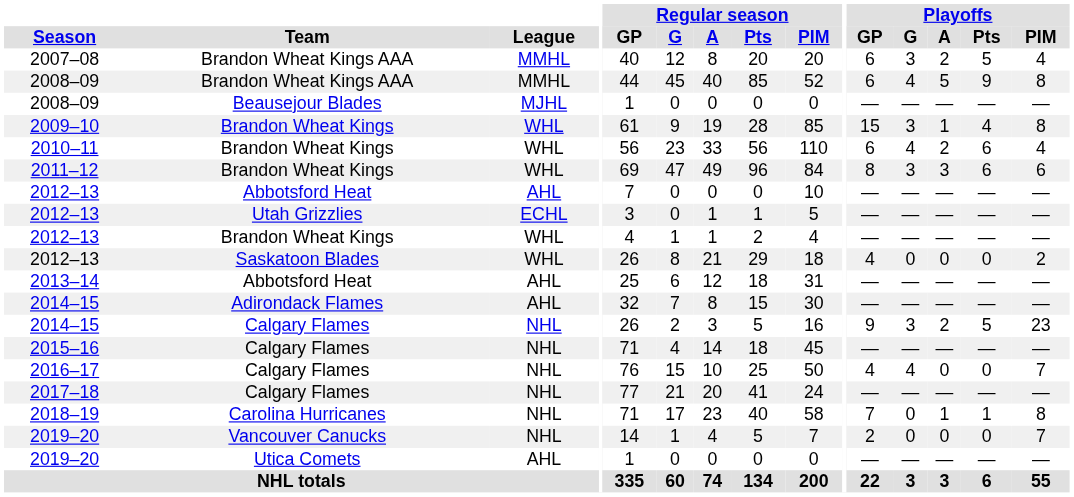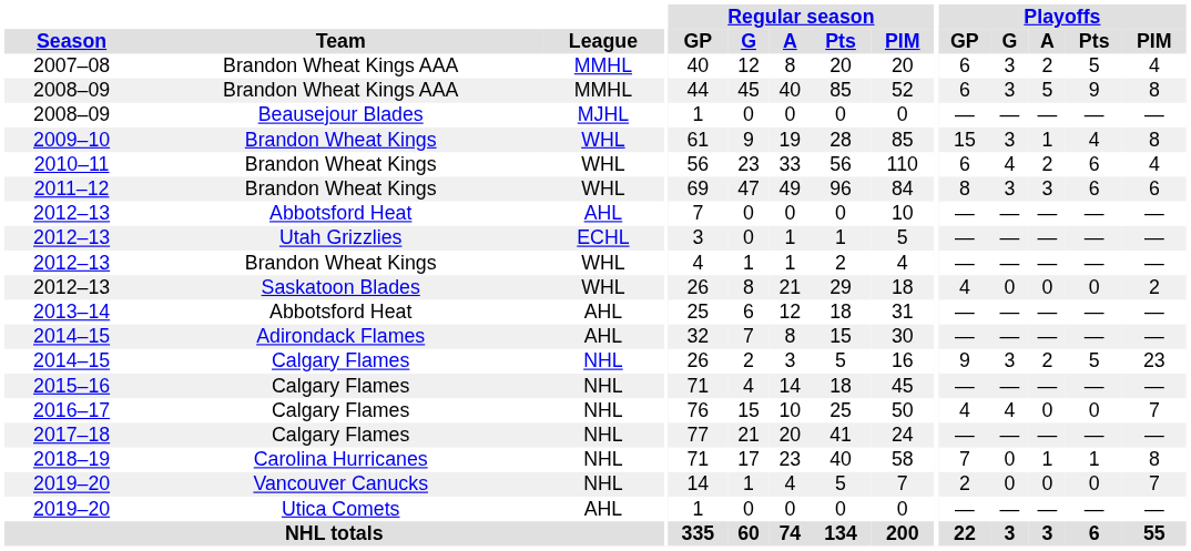 <table border="0" cellpadding="1" cellspacing="0" style="text-align:center; width:60em">
 <tr bgcolor="#e0e0e0">
 <th colspan="3" bgcolor="#ffffff"></th>
 <th rowspan="99" bgcolor="#ffffff"></th>
 <th colspan="5"><a href='#'>Regular season</a></th>
 <th rowspan="99" bgcolor="#ffffff"></th>
 <th colspan="5"><a href='#'>Playoffs</a></th>
 </tr>
 <tr bgcolor="#e0e0e0">
 <th><a href='#'>Season</a></th>
 <th>Team</th>
 <th>League</th>
 <th>GP</th>
 <th><a href='#'>G</a></th>
 <th><a href='#'>A</a></th>
 <th><a href='#'>Pts</a></th>
 <th><a href='#'>PIM</a></th>
 <th>GP</th>
 <th>G</th>
 <th>A</th>
 <th>Pts</th>
 <th>PIM</th>
 </tr>
 <tr>
 <td>2007–08</td>
 <td>Brandon Wheat Kings AAA</td>
 <td><a href='#'>MMHL</a></td>
 <td>40</td>
 <td>12</td>
 <td>8</td>
 <td>20</td>
 <td>20</td>
 <td>6</td>
 <td>3</td>
 <td>2</td>
 <td>5</td>
 <td>4</td>
 </tr>
 <tr bgcolor="#f0f0f0">
 <td>2008–09</td>
 <td>Brandon Wheat Kings AAA</td>
 <td>MMHL</td>
 <td>44</td>
 <td>45</td>
 <td>40</td>
 <td>85</td>
 <td>52</td>
 <td>6</td>
-<td>4</td>
+<td>3</td>
 <td>5</td>
 <td>9</td>
 <td>8</td>
 </tr>
 <tr>
 <td>2008–09</td>
 <td><a href='#'>Beausejour Blades</a></td>
 <td><a href='#'>MJHL</a></td>
 <td>1</td>
 <td>0</td>
 <td>0</td>
 <td>0</td>
 <td>0</td>
 <td>—</td>
 <td>—</td>
 <td>—</td>
 <td>—</td>
 <td>—</td>
 </tr>
 <tr bgcolor="#f0f0f0">
 <td><a href='#'>2009–10</a></td>
 <td><a href='#'>Brandon Wheat Kings</a></td>
 <td><a href='#'>WHL</a></td>
 <td>61</td>
 <td>9</td>
 <td>19</td>
 <td>28</td>
 <td>85</td>
 <td>15</td>
 <td>3</td>
 <td>1</td>
 <td>4</td>
 <td>8</td>
 </tr>
 <tr ALIGN="center">
 <td><a href='#'>2010–11</a></td>
 <td>Brandon Wheat Kings</td>
 <td>WHL</td>
 <td>56</td>
 <td>23</td>
 <td>33</td>
 <td>56</td>
 <td>110</td>
 <td>6</td>
 <td>4</td>
 <td>2</td>
 <td>6</td>
 <td>4</td>
 </tr>
 <tr bgcolor="#f0f0f0">
 <td><a href='#'>2011–12</a></td>
 <td>Brandon Wheat Kings</td>
 <td>WHL</td>
 <td>69</td>
 <td>47</td>
 <td>49</td>
 <td>96</td>
 <td>84</td>
 <td>8</td>
 <td>3</td>
 <td>3</td>
 <td>6</td>
 <td>6</td>
 </tr>
 <tr>
 <td><a href='#'>2012–13</a></td>
 <td><a href='#'>Abbotsford Heat</a></td>
 <td><a href='#'>AHL</a></td>
 <td>7</td>
 <td>0</td>
 <td>0</td>
 <td>0</td>
 <td>10</td>
 <td>—</td>
 <td>—</td>
 <td>—</td>
 <td>—</td>
 <td>—</td>
 </tr>
 <tr bgcolor="#f0f0f0">
 <td><a href='#'>2012–13</a></td>
 <td><a href='#'>Utah Grizzlies</a></td>
 <td><a href='#'>ECHL</a></td>
 <td>3</td>
 <td>0</td>
 <td>1</td>
 <td>1</td>
 <td>5</td>
 <td>—</td>
 <td>—</td>
 <td>—</td>
 <td>—</td>
 <td>—</td>
 </tr>
 <tr>
 <td><a href='#'>2012–13</a></td>
 <td>Brandon Wheat Kings</td>
 <td>WHL</td>
 <td>4</td>
 <td>1</td>
 <td>1</td>
 <td>2</td>
 <td>4</td>
 <td>—</td>
 <td>—</td>
 <td>—</td>
 <td>—</td>
 <td>—</td>
 </tr>
 <tr bgcolor="#f0f0f0">
 <td>2012–13</td>
 <td><a href='#'>Saskatoon Blades</a></td>
 <td>WHL</td>
 <td>26</td>
 <td>8</td>
 <td>21</td>
 <td>29</td>
 <td>18</td>
 <td>4</td>
 <td>0</td>
 <td>0</td>
 <td>0</td>
 <td>2</td>
 </tr>
 <tr>
 <td><a href='#'>2013–14</a></td>
 <td>Abbotsford Heat</td>
 <td>AHL</td>
 <td>25</td>
 <td>6</td>
 <td>12</td>
 <td>18</td>
 <td>31</td>
 <td>—</td>
 <td>—</td>
 <td>—</td>
 <td>—</td>
 <td>—</td>
 </tr>
 <tr bgcolor="#f0f0f0">
 <td><a href='#'>2014–15</a></td>
 <td><a href='#'>Adirondack Flames</a></td>
 <td>AHL</td>
 <td>32</td>
 <td>7</td>
 <td>8</td>
 <td>15</td>
 <td>30</td>
 <td>—</td>
 <td>—</td>
 <td>—</td>
 <td>—</td>
 <td>—</td>
 </tr>
 <tr>
 <td><a href='#'>2014–15</a></td>
 <td><a href='#'>Calgary Flames</a></td>
 <td><a href='#'>NHL</a></td>
 <td>26</td>
 <td>2</td>
 <td>3</td>
 <td>5</td>
 <td>16</td>
 <td>9</td>
 <td>3</td>
 <td>2</td>
 <td>5</td>
 <td>23</td>
 </tr>
 <tr bgcolor="#f0f0f0">
 <td><a href='#'>2015–16</a></td>
 <td>Calgary Flames</td>
 <td>NHL</td>
 <td>71</td>
 <td>4</td>
 <td>14</td>
 <td>18</td>
 <td>45</td>
 <td>—</td>
 <td>—</td>
 <td>—</td>
 <td>—</td>
 <td>—</td>
 </tr>
 <tr>
 <td><a href='#'>2016–17</a></td>
 <td>Calgary Flames</td>
 <td>NHL</td>
 <td>76</td>
 <td>15</td>
 <td>10</td>
 <td>25</td>
 <td>50</td>
 <td>4</td>
 <td>4</td>
 <td>0</td>
 <td>0</td>
 <td>7</td>
 </tr>
 <tr bgcolor="#f0f0f0">
 <td><a href='#'>2017–18</a></td>
 <td>Calgary Flames</td>
 <td>NHL</td>
 <td>77</td>
 <td>21</td>
 <td>20</td>
 <td>41</td>
 <td>24</td>
 <td>—</td>
 <td>—</td>
 <td>—</td>
 <td>—</td>
 <td>—</td>
 </tr>
 <tr>
 <td><a href='#'>2018–19</a></td>
 <td><a href='#'>Carolina Hurricanes</a></td>
 <td>NHL</td>
 <td>71</td>
 <td>17</td>
 <td>23</td>
 <td>40</td>
 <td>58</td>
 <td>7</td>
 <td>0</td>
 <td>1</td>
 <td>1</td>
 <td>8</td>
 </tr>
 <tr bgcolor="#f0f0f0">
 <td><a href='#'>2019–20</a></td>
 <td><a href='#'>Vancouver Canucks</a></td>
 <td>NHL</td>
 <td>14</td>
 <td>1</td>
 <td>4</td>
 <td>5</td>
 <td>7</td>
 <td>2</td>
 <td>0</td>
 <td>0</td>
 <td>0</td>
 <td>7</td>
 </tr>
 <tr>
 <td><a href='#'>2019–20</a></td>
 <td><a href='#'>Utica Comets</a></td>
 <td>AHL</td>
 <td>1</td>
 <td>0</td>
 <td>0</td>
 <td>0</td>
 <td>0</td>
 <td>—</td>
 <td>—</td>
 <td>—</td>
 <td>—</td>
 <td>—</td>
 </tr>
 <tr bgcolor="#e0e0e0">
 <th colspan="3">NHL totals</th>
 <th>335</th>
 <th>60</th>
 <th>74</th>
 <th>134</th>
 <th>200</th>
 <th>22</th>
 <th>3</th>
 <th>3</th>
 <th>6</th>
 <th>55</th>
 </tr>
 </table>
